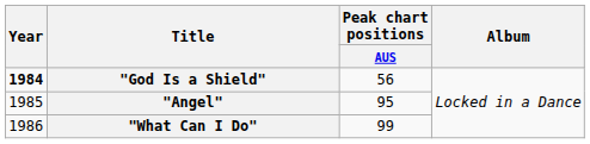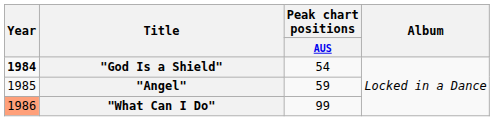 <table class="wikitable plainrowheaders" style="text-align:center;" border="1">
 <tr>
 <th scope="col" rowspan="2">Year</th>
 <th scope="col" rowspan="2" style="width:20em;">Title</th>
 <th scope="col" colspan="1">Peak chart<br>positions</th>
 <th scope="col" rowspan="2">Album</th>
 </tr>
 <tr>
 <th scope="col" style="text-align:center;"><small><a href='#'>AUS</a></small></th>
 </tr>
 <tr>
 <td><strong>1984</strong></td>
 <th scope="row">"God Is a Shield"</th>
-<td style="text-align:center;">56</td>
+<td style="text-align:center;">54</td>
 <td rowspan="3"><em>Locked in a Dance</em></td>
 </tr>
 <tr>
 <td>1985</td>
 <th scope="row">"Angel"</th>
-<td style="text-align:center;">95</td>
+<td style="text-align:center;">59</td>
 </tr>
 <tr>
-<td>1986</td>
+<td style="background: lightsalmon;">1986</td>
 <th scope="row">"What Can I Do"</th>
 <td style="text-align:center;">99</td>
 </tr>
 </table>
